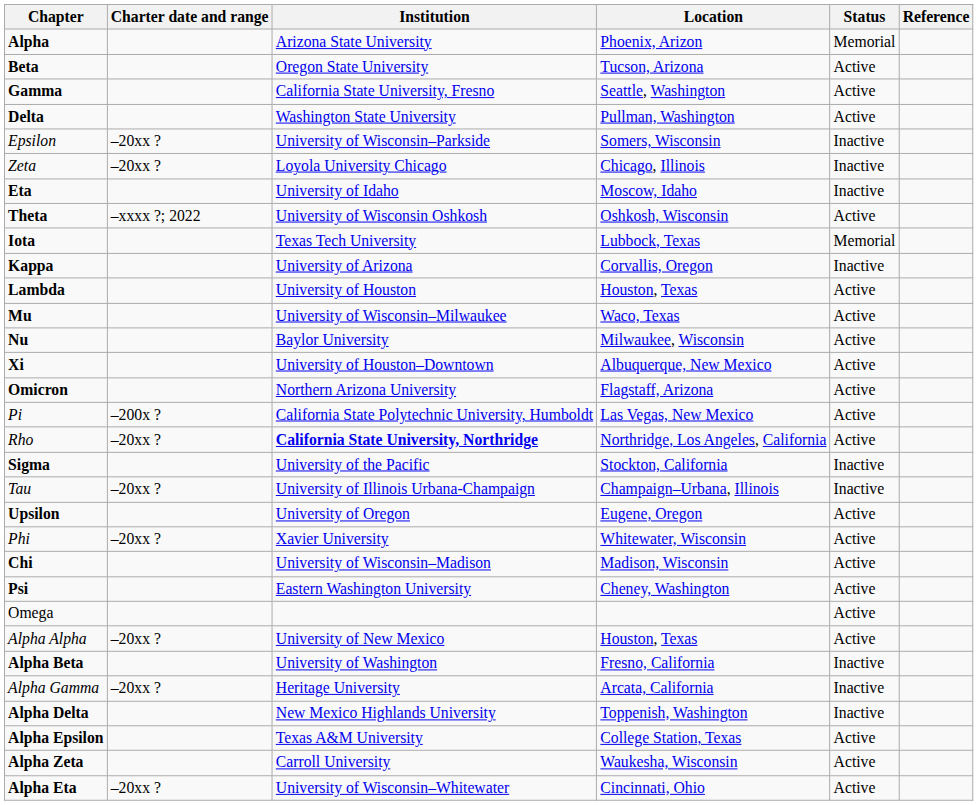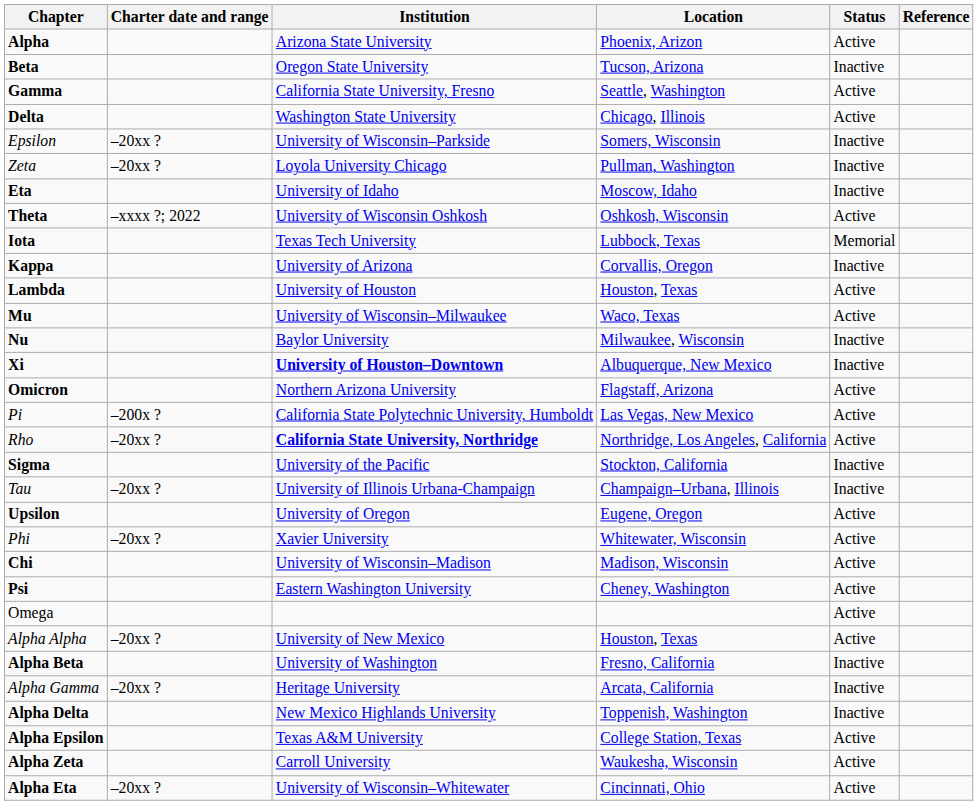 <table class="sortable wikitable">
 <tr>
 <th>Chapter</th>
 <th>Charter date and range</th>
 <th>Institution</th>
 <th>Location</th>
 <th>Status</th>
 <th>Reference</th>
 </tr>
 <tr>
 <td><strong>Alpha</strong></td>
 <td></td>
 <td><a href='#'>Arizona State University</a></td>
 <td><a href='#'>Phoenix, Arizon</a></td>
-<td>Memorial</td>
+<td>Active</td>
 <td></td>
 </tr>
 <tr>
 <td><strong>Beta</strong></td>
 <td></td>
 <td><a href='#'>Oregon State University</a></td>
 <td><a href='#'>Tucson, Arizona</a></td>
-<td>Active</td>
+<td>Inactive</td>
 <td></td>
 </tr>
 <tr>
 <td><strong>Gamma</strong></td>
 <td></td>
 <td><a href='#'>California State University, Fresno</a></td>
 <td><a href='#'>Seattle</a>, <a href='#'>Washington</a></td>
 <td>Active</td>
 <td></td>
 </tr>
 <tr>
 <td><strong>Delta</strong></td>
 <td></td>
 <td><a href='#'>Washington State University</a></td>
-<td><a href='#'>Pullman, Washington</a></td>
+<td><a href='#'>Chicago</a>, <a href='#'>Illinois</a></td>
 <td>Active</td>
 <td></td>
 </tr>
 <tr>
 <td><em>Epsilon</em></td>
 <td>–20xx ?</td>
 <td><a href='#'>University of Wisconsin–Parkside</a></td>
 <td><a href='#'>Somers, Wisconsin</a></td>
 <td>Inactive</td>
 <td></td>
 </tr>
 <tr>
 <td><em>Zeta</em></td>
 <td>–20xx ?</td>
 <td><a href='#'>Loyola University Chicago</a></td>
-<td><a href='#'>Chicago</a>, <a href='#'>Illinois</a></td>
+<td><a href='#'>Pullman, Washington</a></td>
 <td>Inactive</td>
 <td></td>
 </tr>
 <tr>
 <td><strong>Eta</strong></td>
 <td></td>
 <td><a href='#'>University of Idaho</a></td>
 <td><a href='#'>Moscow, Idaho</a></td>
 <td>Inactive</td>
 <td></td>
 </tr>
 <tr>
 <td><strong>Theta</strong></td>
 <td>–xxxx ?; 2022</td>
 <td><a href='#'>University of Wisconsin Oshkosh</a></td>
 <td><a href='#'>Oshkosh, Wisconsin</a></td>
 <td>Active</td>
 <td></td>
 </tr>
 <tr>
 <td><strong>Iota</strong></td>
 <td></td>
 <td><a href='#'>Texas Tech University</a></td>
 <td><a href='#'>Lubbock, Texas</a></td>
 <td>Memorial</td>
 <td></td>
 </tr>
 <tr>
 <td><strong>Kappa</strong></td>
 <td></td>
 <td><a href='#'>University of Arizona</a></td>
 <td><a href='#'>Corvallis, Oregon</a></td>
 <td>Inactive</td>
 <td></td>
 </tr>
 <tr>
 <td><strong>Lambda</strong></td>
 <td></td>
 <td><a href='#'>University of Houston</a></td>
 <td><a href='#'>Houston</a>, <a href='#'>Texas</a></td>
 <td>Active</td>
 <td></td>
 </tr>
 <tr>
 <td><strong>Mu</strong></td>
 <td></td>
 <td><a href='#'>University of Wisconsin–Milwaukee</a></td>
 <td><a href='#'>Waco, Texas</a></td>
 <td>Active</td>
 <td></td>
 </tr>
 <tr>
 <td><strong>Nu</strong></td>
 <td></td>
 <td><a href='#'>Baylor University</a></td>
 <td><a href='#'>Milwaukee</a>, <a href='#'>Wisconsin</a></td>
-<td>Active</td>
+<td>Inactive</td>
 <td></td>
 </tr>
 <tr>
 <td><strong>Xi</strong></td>
 <td></td>
-<td><a href='#'>University of Houston–Downtown</a></td>
+<td><strong><a href='#'>University of Houston–Downtown</a></strong></td>
 <td><a href='#'>Albuquerque, New Mexico</a></td>
-<td>Active</td>
+<td>Inactive</td>
 <td></td>
 </tr>
 <tr>
 <td><strong>Omicron</strong></td>
 <td></td>
 <td><a href='#'>Northern Arizona University</a></td>
 <td><a href='#'>Flagstaff, Arizona</a></td>
 <td>Active</td>
 <td></td>
 </tr>
 <tr>
 <td><em>Pi</em></td>
 <td>–200x ?</td>
 <td><a href='#'>California State Polytechnic University, Humboldt</a></td>
 <td><a href='#'>Las Vegas, New Mexico</a></td>
 <td>Active</td>
 <td></td>
 </tr>
 <tr>
 <td><em>Rho</em></td>
 <td>–20xx ?</td>
 <td><strong><a href='#'>California State University, Northridge</a></strong></td>
 <td><a href='#'>Northridge, Los Angeles</a>, <a href='#'>California</a></td>
 <td>Active</td>
 <td></td>
 </tr>
 <tr>
 <td><strong>Sigma</strong></td>
 <td></td>
 <td><a href='#'>University of the Pacific</a></td>
 <td><a href='#'>Stockton, California</a></td>
 <td>Inactive</td>
 <td></td>
 </tr>
 <tr>
 <td><em>Tau</em></td>
 <td>–20xx ?</td>
 <td><a href='#'>University of Illinois Urbana-Champaign</a></td>
 <td><a href='#'>Champaign–Urbana</a>, <a href='#'>Illinois</a></td>
 <td>Inactive</td>
 <td></td>
 </tr>
 <tr>
 <td><strong>Upsilon</strong></td>
 <td></td>
 <td><a href='#'>University of Oregon</a></td>
 <td><a href='#'>Eugene, Oregon</a></td>
 <td>Active</td>
 <td></td>
 </tr>
 <tr>
 <td><em>Phi</em></td>
 <td>–20xx ?</td>
 <td><a href='#'>Xavier University</a></td>
 <td><a href='#'>Whitewater, Wisconsin</a></td>
 <td>Active</td>
 <td></td>
 </tr>
 <tr>
 <td><strong>Chi</strong></td>
 <td></td>
 <td><a href='#'>University of Wisconsin–Madison</a></td>
 <td><a href='#'>Madison, Wisconsin</a></td>
 <td>Active</td>
 <td></td>
 </tr>
 <tr>
 <td><strong>Psi</strong></td>
 <td></td>
 <td><a href='#'>Eastern Washington University</a></td>
 <td><a href='#'>Cheney, Washington</a></td>
 <td>Active</td>
 <td></td>
 </tr>
 <tr>
 <td>Omega</td>
 <td></td>
 <td></td>
 <td></td>
 <td>Active</td>
 <td></td>
 </tr>
 <tr>
 <td><em>Alpha Alpha</em></td>
 <td>–20xx ?</td>
 <td><a href='#'>University of New Mexico</a></td>
 <td><a href='#'>Houston</a>, <a href='#'>Texas</a></td>
 <td>Active</td>
 <td></td>
 </tr>
 <tr>
 <td><strong>Alpha Beta</strong></td>
 <td></td>
 <td><a href='#'>University of Washington</a></td>
 <td><a href='#'>Fresno, California</a></td>
 <td>Inactive</td>
 <td></td>
 </tr>
 <tr>
 <td><em>Alpha Gamma</em></td>
 <td>–20xx ?</td>
 <td><a href='#'>Heritage University</a></td>
 <td><a href='#'>Arcata, California</a></td>
 <td>Inactive</td>
 <td></td>
 </tr>
 <tr>
 <td><strong>Alpha Delta</strong></td>
 <td></td>
 <td><a href='#'>New Mexico Highlands University</a></td>
 <td><a href='#'>Toppenish, Washington</a></td>
 <td>Inactive</td>
 <td></td>
 </tr>
 <tr>
 <td><strong>Alpha Epsilon</strong></td>
 <td></td>
 <td><a href='#'>Texas A&M University</a></td>
 <td><a href='#'>College Station, Texas</a></td>
 <td>Active</td>
 <td></td>
 </tr>
 <tr>
 <td><strong>Alpha Zeta</strong></td>
 <td></td>
 <td><a href='#'>Carroll University</a></td>
 <td><a href='#'>Waukesha, Wisconsin</a></td>
 <td>Active</td>
 <td></td>
 </tr>
 <tr>
 <td><strong>Alpha Eta</strong></td>
 <td>–20xx ?</td>
 <td><a href='#'>University of Wisconsin–Whitewater</a></td>
 <td><a href='#'>Cincinnati, Ohio</a></td>
 <td>Active</td>
 <td></td>
 </tr>
 </table>
